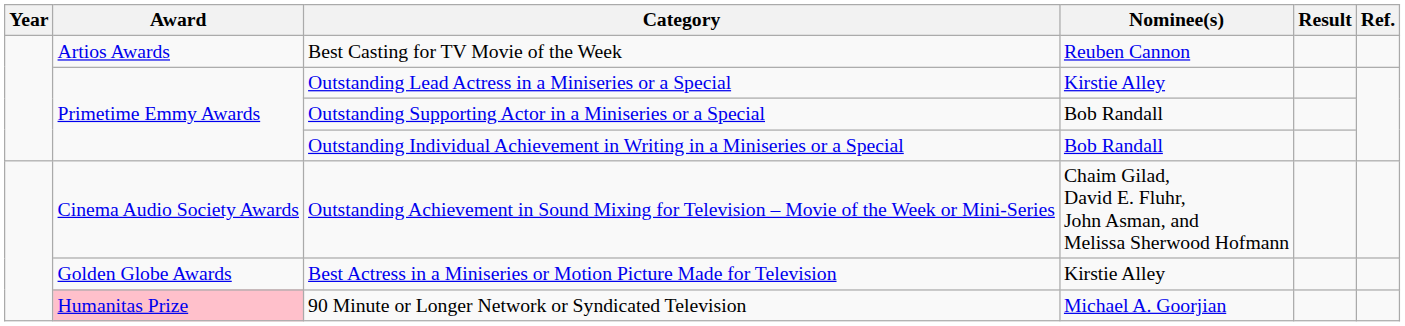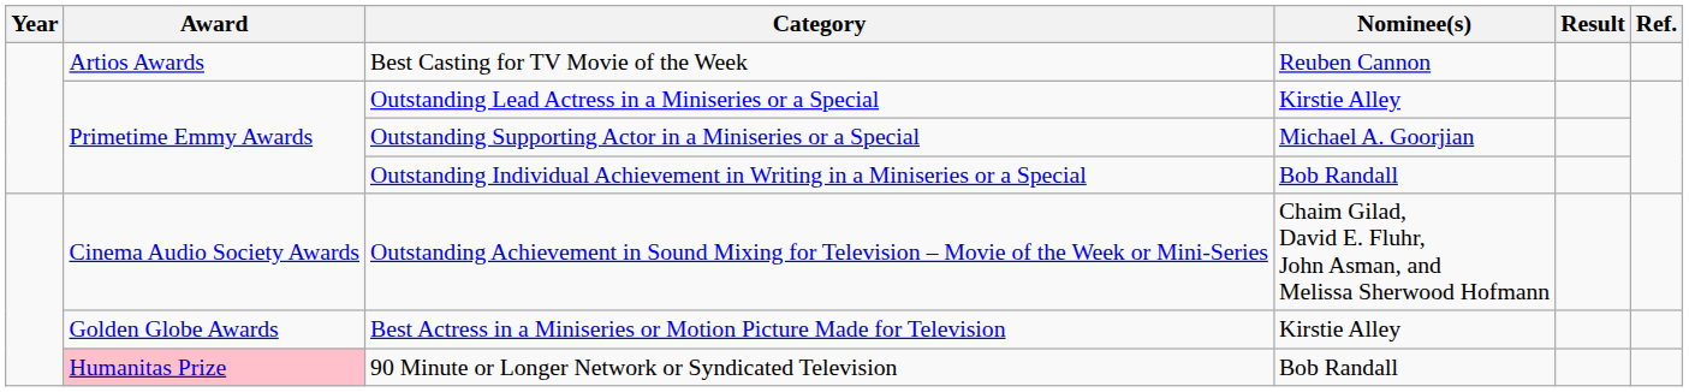 <table class="wikitable sortable">
 <tr>
 <th>Year</th>
 <th>Award</th>
 <th>Category</th>
 <th>Nominee(s)</th>
 <th>Result</th>
 <th>Ref.</th>
 </tr>
 <tr>
 <td rowspan="4"></td>
 <td><a href='#'>Artios Awards</a></td>
 <td>Best Casting for TV Movie of the Week</td>
 <td><a href='#'>Reuben Cannon</a></td>
 <td></td>
 <td align="center"></td>
 </tr>
 <tr>
 <td rowspan="3"><a href='#'>Primetime Emmy Awards</a></td>
 <td><a href='#'>Outstanding Lead Actress in a Miniseries or a Special</a></td>
 <td><a href='#'>Kirstie Alley</a></td>
 <td></td>
 <td align="center" rowspan="3"></td>
 </tr>
 <tr>
 <td><a href='#'>Outstanding Supporting Actor in a Miniseries or a Special</a></td>
-<td>Bob Randall</td>
+<td><a href='#'>Michael A. Goorjian</a></td>
 <td></td>
 </tr>
 <tr>
 <td><a href='#'>Outstanding Individual Achievement in Writing in a Miniseries or a Special</a></td>
 <td><a href='#'>Bob Randall</a></td>
 <td></td>
 </tr>
 <tr>
 <td rowspan="3"></td>
 <td><a href='#'>Cinema Audio Society Awards</a></td>
 <td><a href='#'>Outstanding Achievement in Sound Mixing for Television – Movie of the Week or Mini-Series</a></td>
 <td>Chaim Gilad, <br> David E. Fluhr, <br> John Asman, and <br> Melissa Sherwood Hofmann</td>
 <td></td>
 <td align="center"></td>
 </tr>
 <tr>
 <td><a href='#'>Golden Globe Awards</a></td>
 <td><a href='#'>Best Actress in a Miniseries or Motion Picture Made for Television</a></td>
 <td>Kirstie Alley</td>
 <td></td>
 <td align="center"></td>
 </tr>
 <tr>
 <td style="background: pink;"><a href='#'>Humanitas Prize</a></td>
 <td>90 Minute or Longer Network or Syndicated Television</td>
-<td><a href='#'>Michael A. Goorjian</a></td>
+<td>Bob Randall</td>
 <td></td>
 <td align="center"></td>
 </tr>
 </table>
